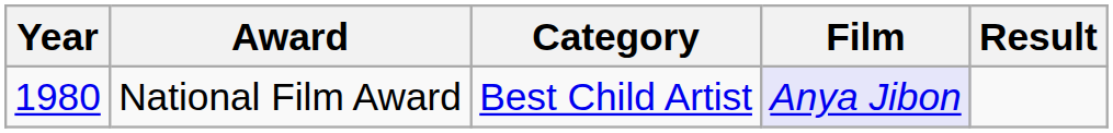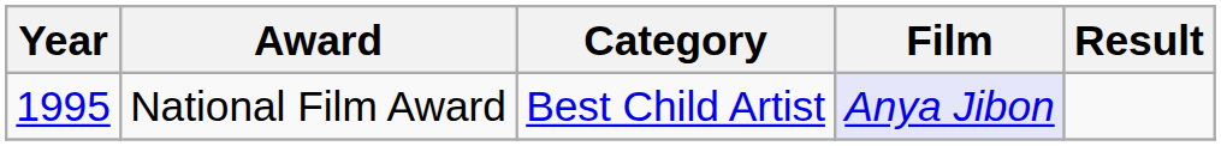 <table class="wikitable" style="font-size: 95%;">
 <tr>
 <th>Year</th>
 <th>Award</th>
 <th>Category</th>
 <th>Film</th>
 <th>Result</th>
 </tr>
 <tr>
-<td><a href='#'>1980</a></td>
+<td><a href='#'>1995</a></td>
 <td>National Film Award</td>
 <td><a href='#'>Best Child Artist</a></td>
 <td style="background: lavender;"><em><a href='#'>Anya Jibon</a></em></td>
 <td></td>
 </tr>
 </table>
